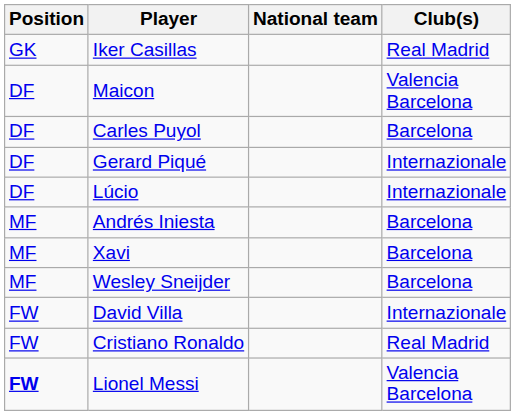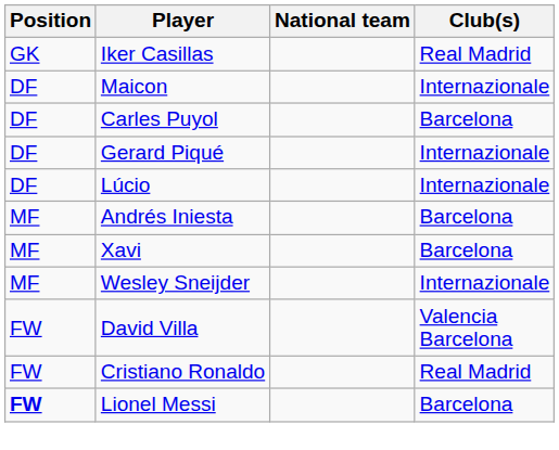 <table class="wikitable">
 <tr>
 <th>Position</th>
 <th>Player</th>
 <th>National team</th>
 <th>Club(s)</th>
 </tr>
 <tr>
 <td><a href='#'>GK</a></td>
 <td><a href='#'>Iker Casillas</a></td>
 <td></td>
 <td> <a href='#'>Real Madrid</a></td>
 </tr>
 <tr>
 <td><a href='#'>DF</a></td>
 <td><a href='#'>Maicon</a></td>
 <td></td>
-<td> <a href='#'>Valencia</a><br> <a href='#'>Barcelona</a></td>
+<td> <a href='#'>Internazionale</a></td>
 </tr>
 <tr>
 <td><a href='#'>DF</a></td>
 <td><a href='#'>Carles Puyol</a></td>
 <td></td>
 <td> <a href='#'>Barcelona</a></td>
 </tr>
 <tr>
 <td><a href='#'>DF</a></td>
 <td><a href='#'>Gerard Piqué</a></td>
 <td></td>
 <td> <a href='#'>Internazionale</a></td>
 </tr>
 <tr>
 <td><a href='#'>DF</a></td>
 <td><a href='#'>Lúcio</a></td>
 <td></td>
 <td> <a href='#'>Internazionale</a></td>
 </tr>
 <tr>
 <td><a href='#'>MF</a></td>
 <td><a href='#'>Andrés Iniesta</a></td>
 <td></td>
 <td> <a href='#'>Barcelona</a></td>
 </tr>
 <tr>
 <td><a href='#'>MF</a></td>
 <td><a href='#'>Xavi</a></td>
 <td></td>
 <td> <a href='#'>Barcelona</a></td>
 </tr>
 <tr>
 <td><a href='#'>MF</a></td>
 <td><a href='#'>Wesley Sneijder</a></td>
 <td></td>
-<td> <a href='#'>Barcelona</a></td>
+<td> <a href='#'>Internazionale</a></td>
 </tr>
 <tr>
 <td><a href='#'>FW</a></td>
 <td><a href='#'>David Villa</a></td>
 <td></td>
-<td> <a href='#'>Internazionale</a></td>
+<td> <a href='#'>Valencia</a><br> <a href='#'>Barcelona</a></td>
 </tr>
 <tr>
 <td><a href='#'>FW</a></td>
 <td><a href='#'>Cristiano Ronaldo</a></td>
 <td></td>
 <td> <a href='#'>Real Madrid</a></td>
 </tr>
 <tr>
 <td><strong><a href='#'>FW</a></strong></td>
 <td><a href='#'>Lionel Messi</a></td>
 <td></td>
-<td> <a href='#'>Valencia</a><br> <a href='#'>Barcelona</a></td>
+<td> <a href='#'>Barcelona</a></td>
 </tr>
 </table>
